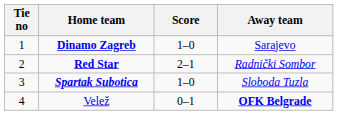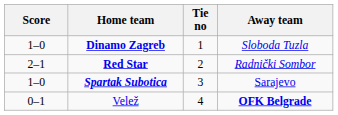 <table class="wikitable" style="text-align: center">
 <tr>
+<th width=80>Score</th>
+<th width=150>Home team</th>
 <th width=40>Tie no</th>
-<th width=150>Home team</th>
-<th width=80>Score</th>
 <th width=150>Away team</th>
 </tr>
 <tr>
+<td>1–0</td>
+<td><strong><a href='#'>Dinamo Zagreb</a></strong></td>
 <td>1</td>
-<td><strong><a href='#'>Dinamo Zagreb</a></strong></td>
+<td><em><a href='#'>Sloboda Tuzla</a></em></td>
+</tr>
+<tr>
+<td>2–1</td>
+<td><strong><a href='#'>Red Star</a></strong></td>
+<td>2</td>
+<td><em><a href='#'>Radnički Sombor</a></em></td>
+</tr>
+<tr>
 <td>1–0</td>
+<td><strong><em><a href='#'>Spartak Subotica</a></em></strong></td>
+<td>3</td>
 <td><a href='#'>Sarajevo</a></td>
 </tr>
 <tr>
-<td>2</td>
-<td><strong><a href='#'>Red Star</a></strong></td>
-<td>2–1</td>
-<td><em><a href='#'>Radnički Sombor</a></em></td>
-</tr>
-<tr>
-<td>3</td>
-<td><strong><em><a href='#'>Spartak Subotica</a></em></strong></td>
-<td>1–0</td>
-<td><em><a href='#'>Sloboda Tuzla</a></em></td>
-</tr>
-<tr>
+<td>0–1</td>
+<td><a href='#'>Velež</a></td>
 <td>4</td>
-<td><a href='#'>Velež</a></td>
-<td>0–1</td>
 <td><strong><a href='#'>OFK Belgrade</a></strong></td>
 </tr>
 </table>
